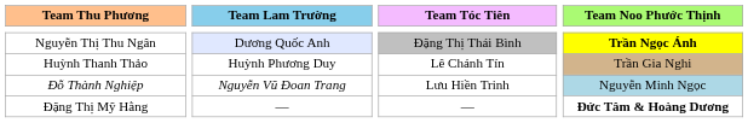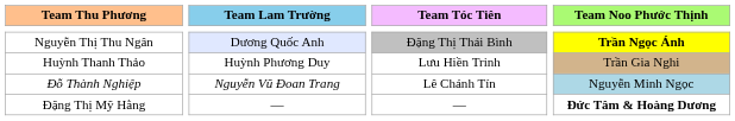 <table class="wikitable" style="border:none;background:transparent;text-align:center;margin:auto">
 <tr>
 <td bgcolor="#ffbf8c" style="width:16em"><strong>Team Thu Phương</strong></td>
 <td style="border:none" bgcolor="transparent"></td>
 <td bgcolor="#87ceeb" style="width:16em"><strong>Team Lam Trường</strong></td>
 <td style="border:none" bgcolor="transparent"></td>
 <td bgcolor="#f4bbff" style="width:16em"><strong>Team Tóc Tiên</strong></td>
 <td style="border:none" bgcolor="transparent"></td>
 <td bgcolor="#aafa73" style="width:16em"><strong>Team Noo Phước Thịnh</strong></td>
 </tr>
 <tr style="border:none" bgcolor="transparent">
 <td style="border:none" bgcolor="transparent"></td>
 </tr>
 <tr>
 <td bgcolor="">Nguyễn Thị Thu Ngân</td>
 <td rowspan="10" style="border:none" bgcolor="transparent"></td>
 <td bgcolor="E0E8FF">Dương Quốc Anh</td>
 <td rowspan="10" style="border:none" bgcolor="transparent"></td>
 <td bgcolor="silver">Đặng Thị Thái Bình</td>
 <td rowspan="10" style="border:none" bgcolor="transparent"></td>
 <td bgcolor="yellow"><strong>Trần Ngọc Ánh</strong></td>
 </tr>
 <tr>
 <td>Huỳnh Thanh Thảo</td>
 <td>Huỳnh Phương Duy</td>
-<td>Lê Chánh Tín</td>
+<td>Lưu Hiền Trinh</td>
 <td bgcolor="tan">Trần Gia Nghi</td>
 </tr>
 <tr>
 <td><em>Đỗ Thành Nghiệp</em></td>
 <td><em>Nguyễn Vũ Đoan Trang</em></td>
-<td>Lưu Hiền Trinh</td>
+<td>Lê Chánh Tín</td>
 <td bgcolor="lightblue">Nguyễn Minh Ngọc</td>
 </tr>
 <tr>
 <td>Đặng Thị Mỹ Hằng</td>
 <td>—</td>
 <td>—</td>
 <td><strong>Đức Tâm & Hoàng Dương</strong></td>
 </tr>
 <tr>
 </tr>
 </table>
